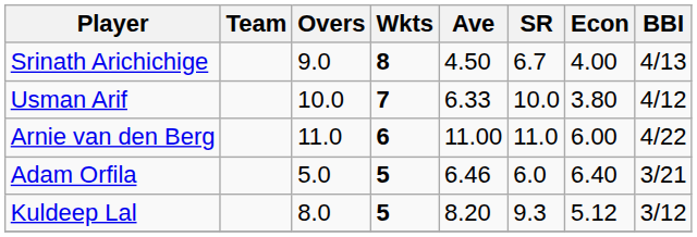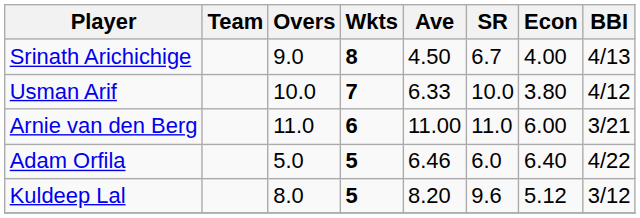 <table class="wikitable">
 <tr>
 <th>Player</th>
 <th>Team</th>
 <th>Overs</th>
 <th>Wkts</th>
 <th>Ave</th>
 <th>SR</th>
 <th>Econ</th>
 <th>BBI</th>
 </tr>
 <tr>
 <td><a href='#'>Srinath Arichichige</a></td>
 <td></td>
 <td>9.0</td>
 <td><strong>8</strong></td>
 <td>4.50</td>
 <td>6.7</td>
 <td>4.00</td>
 <td>4/13</td>
 </tr>
 <tr>
 <td><a href='#'>Usman Arif</a></td>
 <td></td>
 <td>10.0</td>
 <td><strong>7</strong></td>
 <td>6.33</td>
 <td>10.0</td>
 <td>3.80</td>
 <td>4/12</td>
 </tr>
 <tr>
 <td><a href='#'>Arnie van den Berg</a></td>
 <td></td>
 <td>11.0</td>
 <td><strong>6</strong></td>
 <td>11.00</td>
 <td>11.0</td>
 <td>6.00</td>
-<td>4/22</td>
+<td>3/21</td>
 </tr>
 <tr>
 <td><a href='#'>Adam Orfila</a></td>
 <td></td>
 <td>5.0</td>
 <td><strong>5</strong></td>
 <td>6.46</td>
 <td>6.0</td>
 <td>6.40</td>
-<td>3/21</td>
+<td>4/22</td>
 </tr>
 <tr>
 <td><a href='#'>Kuldeep Lal</a></td>
 <td></td>
 <td>8.0</td>
 <td><strong>5</strong></td>
 <td>8.20</td>
-<td>9.3</td>
+<td>9.6</td>
 <td>5.12</td>
 <td>3/12</td>
 </tr>
 <tr>
 </tr>
 </table>
